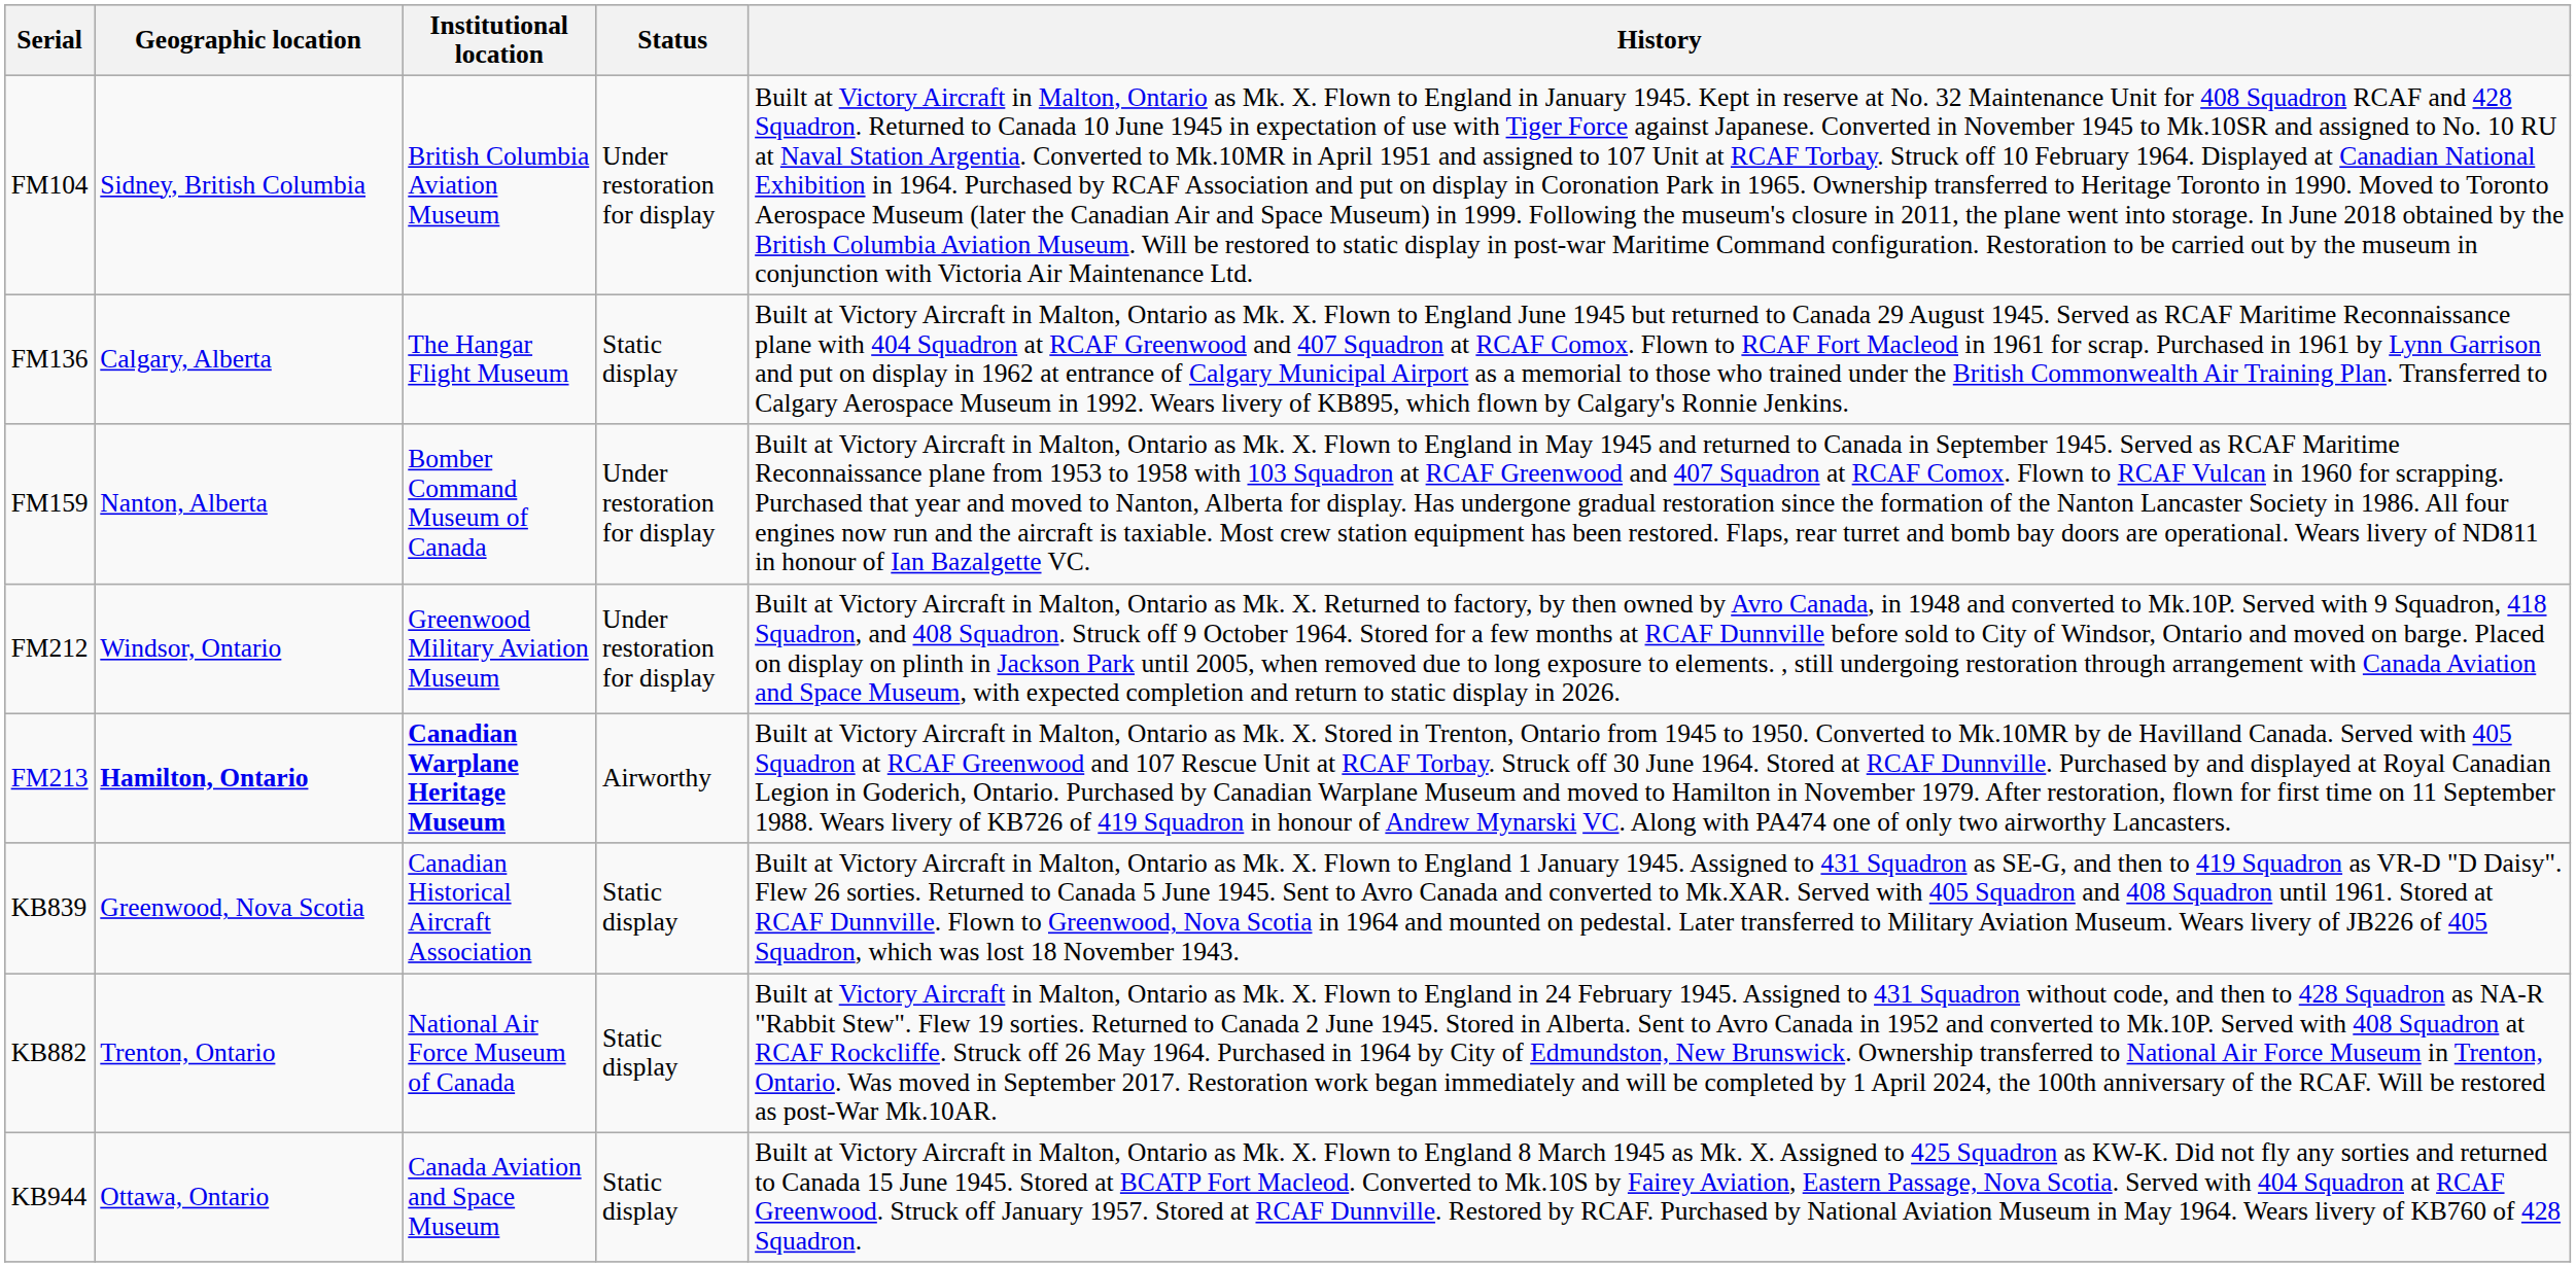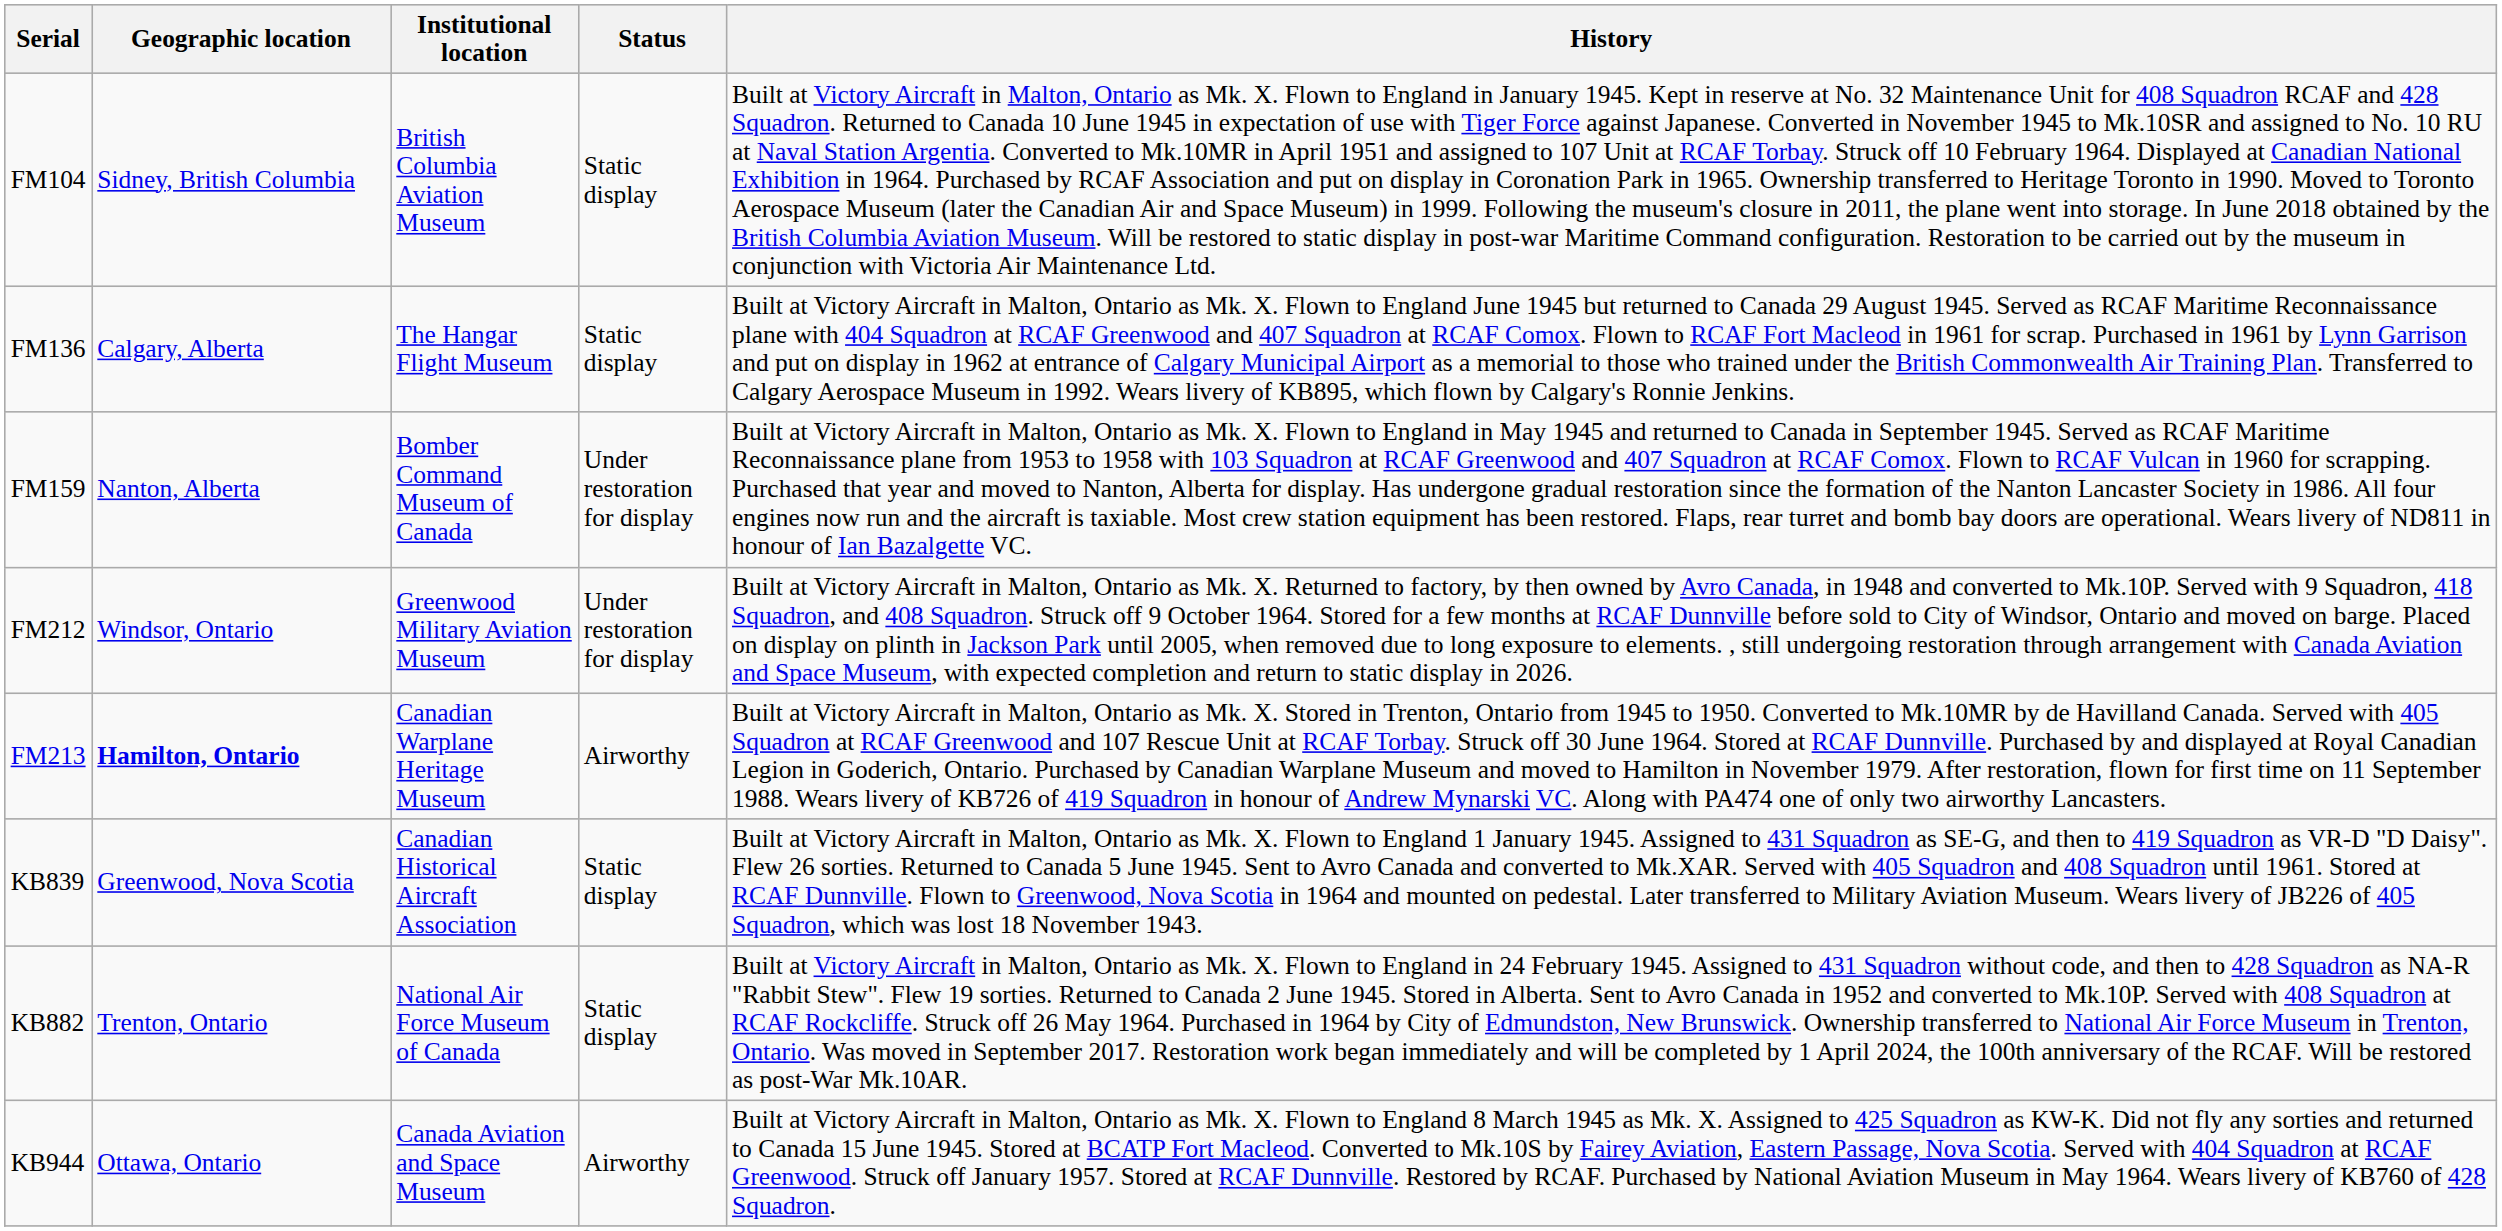 <table class="wikitable sortable">
 <tr>
 <th>Serial</th>
 <th width="12%">Geographic location</th>
 <th>Institutional location</th>
 <th>Status</th>
 <th>History</th>
 </tr>
 <tr>
 <td>FM104 </td>
 <td> <a href='#'>Sidney, British Columbia</a></td>
 <td><a href='#'>British Columbia Aviation Museum</a></td>
-<td>Under restoration for display</td>
+<td>Static display</td>
 <td>Built at <a href='#'>Victory Aircraft</a> in <a href='#'>Malton, Ontario</a> as Mk. X. Flown to England in January 1945. Kept in reserve at No. 32 Maintenance Unit for <a href='#'>408 Squadron</a> RCAF and <a href='#'>428 Squadron</a>. Returned to Canada 10 June 1945 in expectation of use with <a href='#'>Tiger Force</a> against Japanese. Converted in November 1945 to Mk.10SR and assigned to No. 10 RU at <a href='#'>Naval Station Argentia</a>. Converted to Mk.10MR in April 1951 and assigned to 107 Unit at <a href='#'>RCAF Torbay</a>. Struck off 10 February 1964. Displayed at <a href='#'>Canadian National Exhibition</a> in 1964. Purchased by RCAF Association and put on display in Coronation Park in 1965. Ownership transferred to Heritage Toronto in 1990. Moved to Toronto Aerospace Museum (later the Canadian Air and Space Museum) in 1999. Following the museum's closure in 2011, the plane went into storage. In June 2018 obtained by the <a href='#'>British Columbia Aviation Museum</a>. Will be restored to static display in post-war Maritime Command configuration. Restoration to be carried out by the museum in conjunction with Victoria Air Maintenance Ltd.</td>
 </tr>
 <tr>
 <td>FM136 </td>
 <td> <a href='#'>Calgary, Alberta</a></td>
 <td><a href='#'>The Hangar Flight Museum</a></td>
 <td>Static display</td>
 <td>Built at Victory Aircraft in Malton, Ontario as Mk. X. Flown to England June 1945 but returned to Canada 29 August 1945. Served as RCAF Maritime Reconnaissance plane with <a href='#'>404 Squadron</a> at <a href='#'>RCAF Greenwood</a> and <a href='#'>407 Squadron</a> at <a href='#'>RCAF Comox</a>. Flown to <a href='#'>RCAF Fort Macleod</a> in 1961 for scrap. Purchased in 1961 by <a href='#'>Lynn Garrison</a> and put on display in 1962 at entrance of <a href='#'>Calgary Municipal Airport</a> as a memorial to those who trained under the <a href='#'>British Commonwealth Air Training Plan</a>. Transferred to Calgary Aerospace Museum in 1992. Wears livery of KB895, which flown by Calgary's Ronnie Jenkins.</td>
 </tr>
 <tr>
 <td>FM159 </td>
 <td> <a href='#'>Nanton, Alberta</a></td>
 <td><a href='#'>Bomber Command Museum of Canada</a></td>
 <td>Under restoration for display</td>
 <td>Built at Victory Aircraft in Malton, Ontario as Mk. X. Flown to England in May 1945 and returned to Canada in September 1945. Served as RCAF Maritime Reconnaissance plane from 1953 to 1958 with <a href='#'>103 Squadron</a> at <a href='#'>RCAF Greenwood</a> and <a href='#'>407 Squadron</a> at <a href='#'>RCAF Comox</a>. Flown to <a href='#'>RCAF Vulcan</a> in 1960 for scrapping. Purchased that year and moved to Nanton, Alberta for display. Has undergone gradual restoration since the formation of the Nanton Lancaster Society in 1986. All four engines now run and the aircraft is taxiable. Most crew station equipment has been restored. Flaps, rear turret and bomb bay doors are operational.  Wears livery of ND811 in honour of <a href='#'>Ian Bazalgette</a> VC.</td>
 </tr>
 <tr>
 <td>FM212</td>
 <td> <a href='#'>Windsor, Ontario</a></td>
 <td><a href='#'>Greenwood Military Aviation Museum</a></td>
 <td>Under restoration for display</td>
 <td>Built at Victory Aircraft in Malton, Ontario as Mk. X. Returned to factory, by then owned by <a href='#'>Avro Canada</a>, in 1948 and converted to Mk.10P. Served with 9 Squadron, <a href='#'>418 Squadron</a>, and <a href='#'>408 Squadron</a>. Struck off 9 October 1964. Stored for a few months at <a href='#'>RCAF Dunnville</a> before sold to City of Windsor, Ontario and moved on barge. Placed on display on plinth in <a href='#'>Jackson Park</a> until 2005, when removed due to long exposure to elements. , still undergoing restoration through arrangement with <a href='#'>Canada Aviation and Space Museum</a>, with expected completion and return to static display in 2026.</td>
 </tr>
 <tr>
 <td><a href='#'>FM213</a> </td>
 <td><strong> <a href='#'>Hamilton, Ontario</a></strong></td>
-<td><strong><a href='#'>Canadian Warplane Heritage Museum</a></strong></td>
+<td><a href='#'>Canadian Warplane Heritage Museum</a></td>
 <td>Airworthy</td>
 <td>Built at Victory Aircraft in Malton, Ontario as Mk. X. Stored in Trenton, Ontario from 1945 to 1950. Converted to Mk.10MR by de Havilland Canada. Served with <a href='#'>405 Squadron</a> at <a href='#'>RCAF Greenwood</a> and 107 Rescue Unit at <a href='#'>RCAF Torbay</a>. Struck off 30 June 1964. Stored at <a href='#'>RCAF Dunnville</a>. Purchased by and displayed at Royal Canadian Legion in Goderich, Ontario. Purchased by Canadian Warplane Museum and moved to Hamilton in November 1979. After restoration, flown for first time on 11 September 1988. Wears livery of KB726 of <a href='#'>419 Squadron</a> in honour of <a href='#'>Andrew Mynarski</a> <a href='#'>VC</a>. Along with PA474 one of only two airworthy Lancasters.</td>
 </tr>
 <tr>
 <td>KB839 </td>
 <td> <a href='#'>Greenwood, Nova Scotia</a></td>
 <td><a href='#'>Canadian Historical Aircraft Association</a></td>
 <td>Static display</td>
 <td>Built at Victory Aircraft in Malton, Ontario as Mk. X. Flown to England 1 January 1945. Assigned to <a href='#'>431 Squadron</a> as SE-G, and then to <a href='#'>419 Squadron</a> as VR-D "D Daisy". Flew 26 sorties. Returned to Canada 5 June 1945. Sent to Avro Canada and converted to Mk.XAR. Served with <a href='#'>405 Squadron</a> and <a href='#'>408 Squadron</a> until 1961. Stored at <a href='#'>RCAF Dunnville</a>. Flown to <a href='#'>Greenwood, Nova Scotia</a> in 1964 and mounted on pedestal. Later transferred to Military Aviation Museum. Wears livery of JB226 of <a href='#'>405 Squadron</a>, which was lost 18 November 1943.</td>
 </tr>
 <tr>
 <td>KB882 </td>
 <td> <a href='#'>Trenton, Ontario</a></td>
 <td><a href='#'>National Air Force Museum of Canada</a></td>
 <td>Static display</td>
 <td>Built at <a href='#'>Victory Aircraft</a> in Malton, Ontario as Mk. X. Flown to England in 24 February 1945. Assigned to <a href='#'>431 Squadron</a> without code, and then to <a href='#'>428 Squadron</a> as NA-R "Rabbit Stew". Flew 19 sorties. Returned to Canada 2 June 1945. Stored in Alberta. Sent to Avro Canada in 1952 and converted to Mk.10P. Served with <a href='#'>408 Squadron</a> at <a href='#'>RCAF Rockcliffe</a>. Struck off 26 May 1964. Purchased in 1964 by City of <a href='#'>Edmundston, New Brunswick</a>. Ownership transferred to <a href='#'>National Air Force Museum</a> in <a href='#'>Trenton, Ontario</a>. Was moved in September 2017. Restoration work began immediately and will be completed by 1 April 2024, the 100th anniversary of the RCAF. Will be restored as post-War Mk.10AR.</td>
 </tr>
 <tr>
 <td>KB944 </td>
 <td> <a href='#'>Ottawa, Ontario</a></td>
 <td><a href='#'>Canada Aviation and Space Museum</a></td>
-<td>Static display</td>
+<td>Airworthy</td>
 <td>Built at Victory Aircraft in Malton, Ontario as Mk. X. Flown to England 8 March 1945 as Mk. X. Assigned to <a href='#'>425 Squadron</a> as KW-K. Did not fly any sorties and returned to Canada 15 June 1945. Stored at <a href='#'>BCATP Fort Macleod</a>. Converted to Mk.10S by <a href='#'>Fairey Aviation</a>, <a href='#'>Eastern Passage, Nova Scotia</a>. Served with <a href='#'>404 Squadron</a> at <a href='#'>RCAF Greenwood</a>. Struck off January 1957. Stored at <a href='#'>RCAF Dunnville</a>. Restored by RCAF. Purchased by National Aviation Museum in May 1964. Wears livery of KB760 of <a href='#'>428 Squadron</a>.</td>
 </tr>
 </table>
